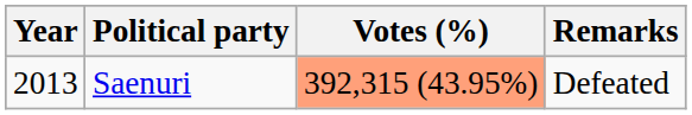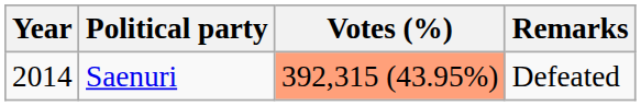 <table class="wikitable">
 <tr>
 <th>Year</th>
 <th>Political party</th>
 <th>Votes (%)</th>
 <th>Remarks</th>
 </tr>
 <tr>
-<td>2013</td>
+<td>2014</td>
 <td><a href='#'>Saenuri</a></td>
 <td style="background: lightsalmon;">392,315 (43.95%)</td>
 <td>Defeated</td>
 </tr>
 </table>
